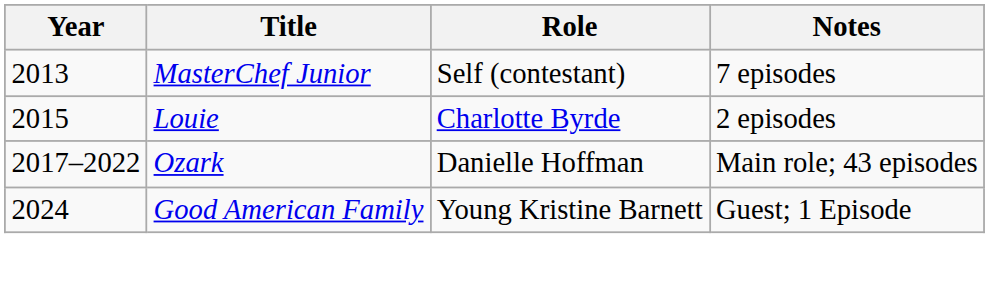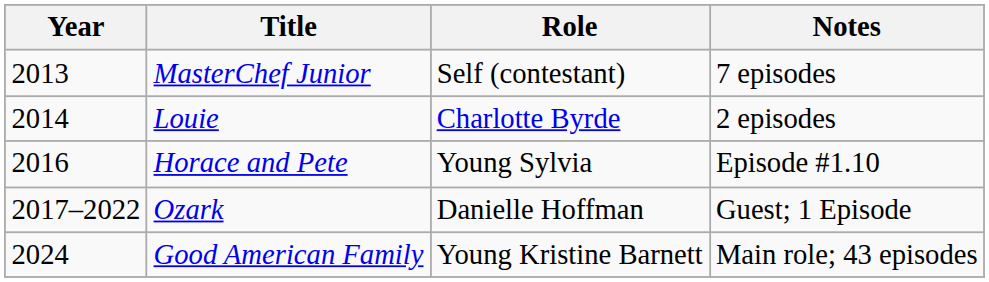 <table class="wikitable sortable">
 <tr>
 <th>Year</th>
 <th>Title</th>
 <th>Role</th>
 <th class="unsortable">Notes</th>
 </tr>
 <tr>
 <td>2013</td>
 <td><em><a href='#'>MasterChef Junior</a></em></td>
 <td>Self (contestant)</td>
 <td>7 episodes</td>
 </tr>
 <tr>
-<td>2015</td>
+<td>2014</td>
 <td><a href='#'><em>Louie</em></a></td>
 <td><a href='#'>Charlotte Byrde</a></td>
 <td>2 episodes</td>
 </tr>
 <tr>
+<td>2016</td>
+<td><em><a href='#'>Horace and Pete</a></em></td>
+<td>Young Sylvia</td>
+<td>Episode #1.10</td>
+</tr>
+<tr>
 <td>2017–2022</td>
 <td><a href='#'><em>Ozark</em></a></td>
 <td>Danielle Hoffman</td>
-<td>Main role; 43 episodes</td>
+<td>Guest; 1 Episode</td>
 </tr>
 <tr>
 <td>2024</td>
 <td><em><a href='#'>Good American Family</a></em></td>
 <td>Young Kristine Barnett</td>
-<td>Guest; 1 Episode</td>
+<td>Main role; 43 episodes</td>
 </tr>
 </table>
